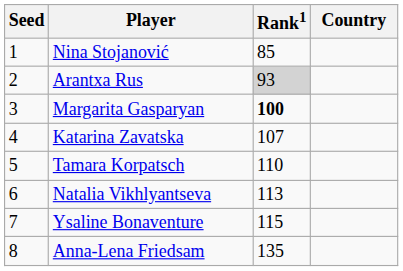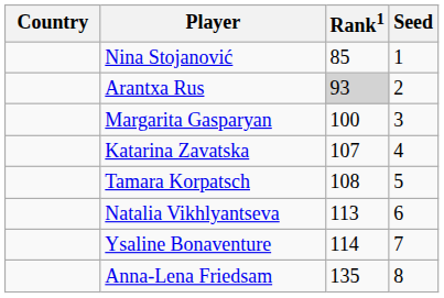 <table class="sortable wikitable">
 <tr>
-<th>Seed</th>
+<th width="70">Country</th>
 <th width="175">Player</th>
 <th>Rank<sup>1</sup></th>
-<th width="70">Country</th>
+<th>Seed</th>
 </tr>
 <tr>
-<td>1</td>
+<td></td>
 <td><a href='#'>Nina Stojanović</a></td>
 <td>85</td>
-<td></td>
+<td>1</td>
 </tr>
 <tr>
-<td>2</td>
+<td></td>
 <td><a href='#'>Arantxa Rus</a></td>
 <td style="background: lightgrey;">93</td>
-<td></td>
+<td>2</td>
 </tr>
 <tr>
+<td></td>
+<td><a href='#'>Margarita Gasparyan</a></td>
+<td>100</td>
 <td>3</td>
-<td><a href='#'>Margarita Gasparyan</a></td>
-<td><strong>100</strong></td>
-<td></td>
 </tr>
 <tr>
-<td>4</td>
+<td></td>
 <td><a href='#'>Katarina Zavatska</a></td>
 <td>107</td>
-<td></td>
+<td>4</td>
 </tr>
 <tr>
+<td></td>
+<td><a href='#'>Tamara Korpatsch</a></td>
+<td>108</td>
 <td>5</td>
-<td><a href='#'>Tamara Korpatsch</a></td>
-<td>110</td>
-<td></td>
 </tr>
 <tr>
-<td>6</td>
+<td></td>
 <td><a href='#'>Natalia Vikhlyantseva</a></td>
 <td>113</td>
-<td></td>
+<td>6</td>
 </tr>
 <tr>
+<td></td>
+<td><a href='#'>Ysaline Bonaventure</a></td>
+<td>114</td>
 <td>7</td>
-<td><a href='#'>Ysaline Bonaventure</a></td>
-<td>115</td>
-<td></td>
 </tr>
 <tr>
-<td>8</td>
+<td></td>
 <td><a href='#'>Anna-Lena Friedsam</a></td>
 <td>135</td>
-<td></td>
+<td>8</td>
 </tr>
 </table>
